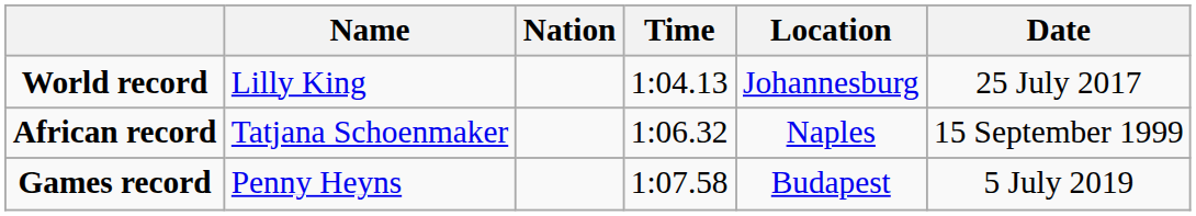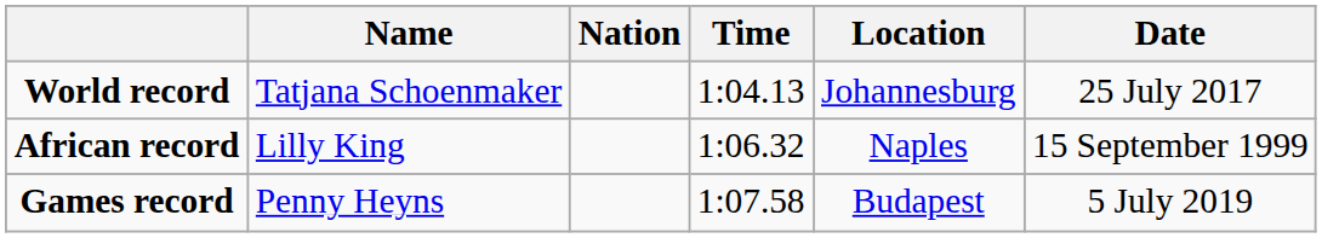 <table class=wikitable style=text-align:center>
 <tr>
 <th></th>
 <th>Name</th>
 <th>Nation</th>
 <th>Time</th>
 <th>Location</th>
 <th>Date</th>
 </tr>
 <tr>
 <td><strong>World record</strong></td>
-<td align=left><a href='#'>Lilly King</a></td>
+<td align=left><a href='#'>Tatjana Schoenmaker</a></td>
 <td align=left></td>
 <td align=left>1:04.13</td>
 <td><a href='#'>Johannesburg</a></td>
 <td>25 July 2017</td>
 </tr>
 <tr>
 <td><strong>African record</strong></td>
-<td align=left><a href='#'>Tatjana Schoenmaker</a></td>
+<td align=left><a href='#'>Lilly King</a></td>
 <td align=left></td>
 <td align=left>1:06.32</td>
 <td><a href='#'>Naples</a></td>
 <td>15 September 1999</td>
 </tr>
 <tr>
 <td><strong>Games record</strong></td>
 <td align=left><a href='#'>Penny Heyns</a></td>
 <td align=left></td>
 <td align=left>1:07.58</td>
 <td><a href='#'>Budapest</a></td>
 <td>5 July 2019</td>
 </tr>
 </table>
